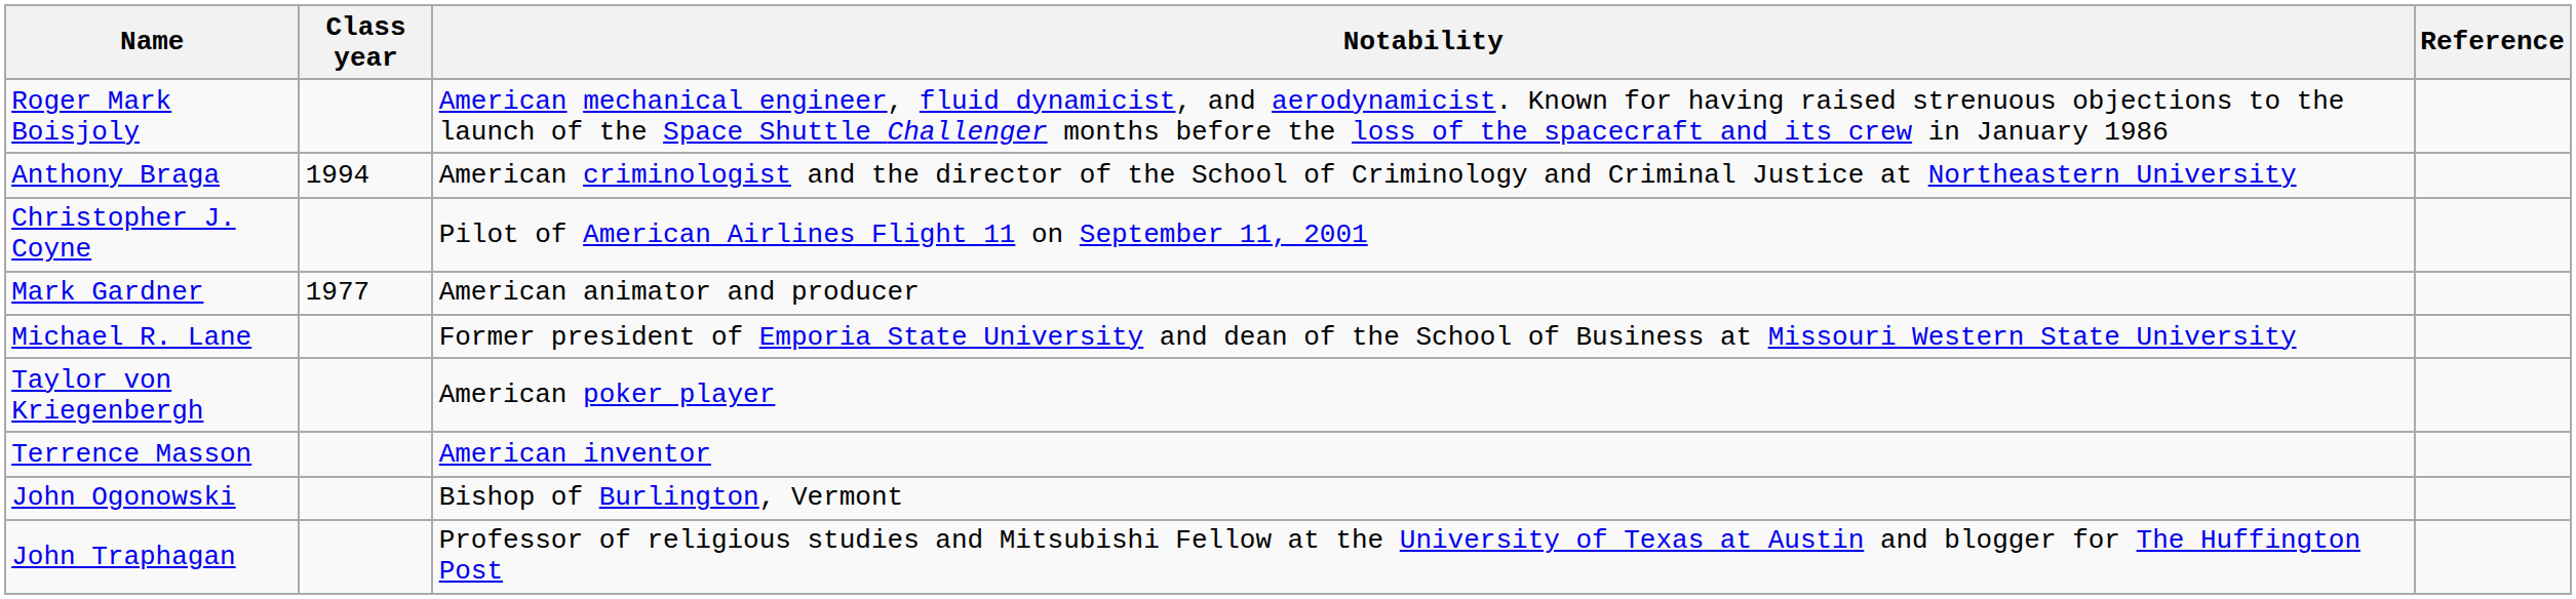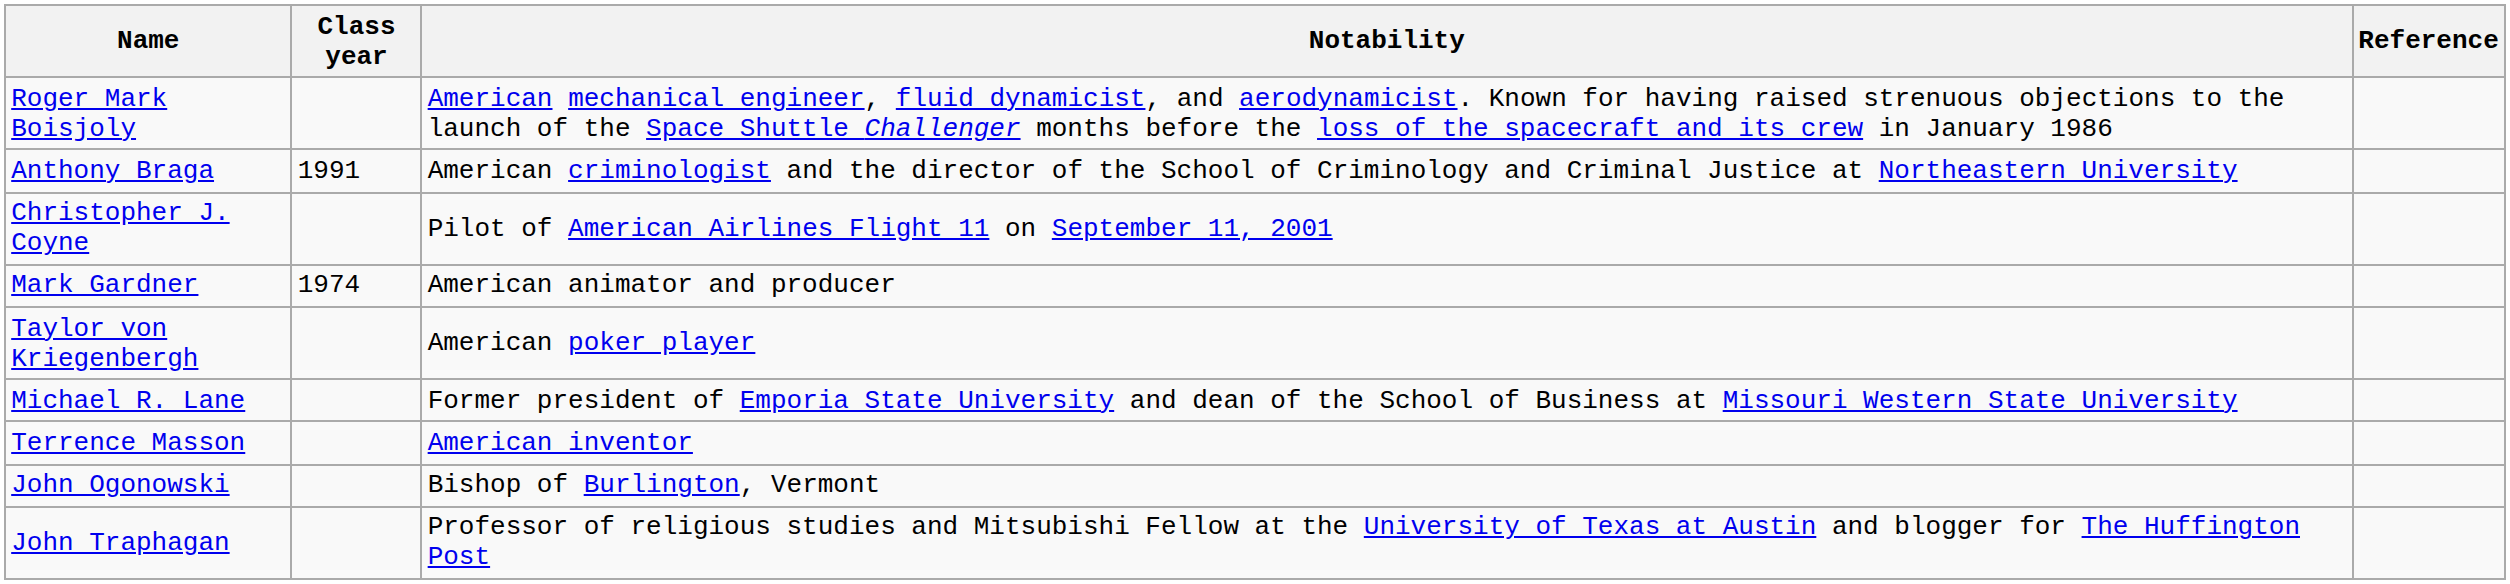 <table class="wikitable sortable">
 <tr>
 <th>Name</th>
 <th>Class year</th>
 <th>Notability</th>
 <th>Reference</th>
 </tr>
 <tr>
 <td><a href='#'>Roger Mark Boisjoly</a></td>
 <td></td>
 <td><a href='#'>American</a> <a href='#'>mechanical engineer</a>, <a href='#'>fluid dynamicist</a>, and <a href='#'>aerodynamicist</a>. Known for having raised strenuous objections to the launch of the <a href='#'>Space Shuttle <em>Challenger</em></a> months before the <a href='#'>loss of the spacecraft and its crew</a> in January 1986</td>
 <td></td>
 </tr>
 <tr>
 <td><a href='#'>Anthony Braga</a></td>
-<td>1994</td>
+<td>1991</td>
 <td>American <a href='#'>criminologist</a> and the director of the School of Criminology and Criminal Justice at <a href='#'>Northeastern University</a></td>
 <td></td>
 </tr>
 <tr>
 <td><a href='#'>Christopher J. Coyne</a></td>
 <td></td>
 <td>Pilot of <a href='#'>American Airlines Flight 11</a> on <a href='#'>September 11, 2001</a></td>
 <td></td>
 </tr>
 <tr>
 <td><a href='#'>Mark Gardner</a></td>
-<td>1977</td>
+<td>1974</td>
 <td>American animator and producer</td>
+<td></td>
+</tr>
+<tr>
+<td><a href='#'>Taylor von Kriegenbergh</a></td>
+<td></td>
+<td>American <a href='#'>poker player</a></td>
 <td></td>
 </tr>
 <tr>
 <td><a href='#'>Michael R. Lane</a></td>
 <td></td>
 <td>Former president of <a href='#'>Emporia State University</a> and dean of the School of Business at <a href='#'>Missouri Western State University</a></td>
-<td></td>
-</tr>
-<tr>
-<td><a href='#'>Taylor von Kriegenbergh</a></td>
-<td></td>
-<td>American <a href='#'>poker player</a></td>
 <td></td>
 </tr>
 <tr>
 <td><a href='#'>Terrence Masson</a></td>
 <td></td>
 <td><a href='#'>American inventor</a></td>
 <td></td>
 </tr>
 <tr>
 <td><a href='#'>John Ogonowski</a></td>
 <td></td>
 <td>Bishop of <a href='#'>Burlington</a>, Vermont</td>
 <td></td>
 </tr>
 <tr>
 <td><a href='#'>John Traphagan</a></td>
 <td></td>
 <td>Professor of religious studies and Mitsubishi Fellow at the <a href='#'>University of Texas at Austin</a> and blogger for <a href='#'>The Huffington Post</a></td>
 <td></td>
 </tr>
 </table>
